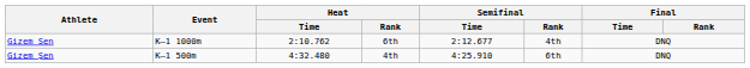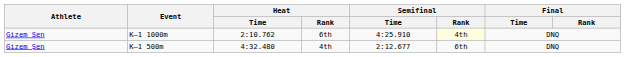 <table class="wikitable" width="80%" style="text-align:center; font-size:90%">
 <tr>
 <th rowspan="2" width="20%">Athlete</th>
 <th rowspan="2" width="14%">Event</th>
 <th colspan="2" width="22%">Heat</th>
 <th colspan="2" width="22%">Semifinal</th>
 <th colspan="2" width="22%">Final</th>
 </tr>
 <tr>
 <th>Time</th>
 <th>Rank</th>
 <th>Time</th>
 <th>Rank</th>
 <th>Time</th>
 <th>Rank</th>
 </tr>
 <tr>
 <td align="left"><a href='#'>Gizem Şen</a></td>
 <td align="left">K–1 1000m</td>
 <td>2:10.762</td>
 <td>6th</td>
-<td>2:12.677</td>
-<td>4th</td>
+<td>4:25.910</td>
+<td style="background: lightyellow;">4th</td>
 <td colspan=2>DNQ</td>
 </tr>
 <tr>
 <td align="left"><a href='#'>Gizem Şen</a></td>
 <td align="left">K–1 500m</td>
 <td>4:32.480</td>
 <td>4th</td>
-<td>4:25.910</td>
+<td>2:12.677</td>
 <td>6th</td>
 <td colspan=2>DNQ</td>
 </tr>
 </table>
